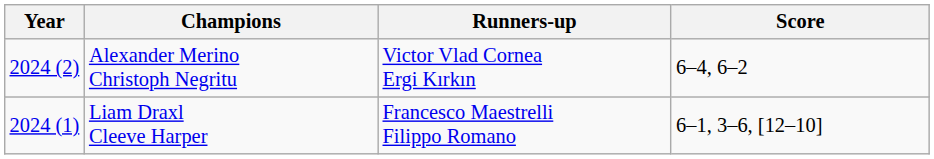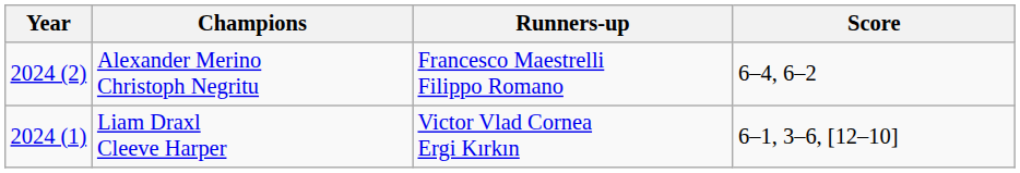 <table class="wikitable" style="font-size:90%">
 <tr>
 <th>Year</th>
 <th width="200">Champions</th>
 <th width="200">Runners-up</th>
 <th width="175">Score</th>
 </tr>
 <tr>
 <td><a href='#'>2024 (2)</a></td>
 <td> <a href='#'>Alexander Merino</a><br> <a href='#'>Christoph Negritu</a></td>
-<td> <a href='#'>Victor Vlad Cornea</a><br> <a href='#'>Ergi Kırkın</a></td>
+<td> <a href='#'>Francesco Maestrelli</a><br> <a href='#'>Filippo Romano</a></td>
 <td>6–4, 6–2</td>
 </tr>
 <tr>
 <td><a href='#'>2024 (1)</a></td>
 <td> <a href='#'>Liam Draxl</a><br> <a href='#'>Cleeve Harper</a></td>
-<td> <a href='#'>Francesco Maestrelli</a><br> <a href='#'>Filippo Romano</a></td>
+<td> <a href='#'>Victor Vlad Cornea</a><br> <a href='#'>Ergi Kırkın</a></td>
 <td>6–1, 3–6, [12–10]</td>
 </tr>
 </table>
